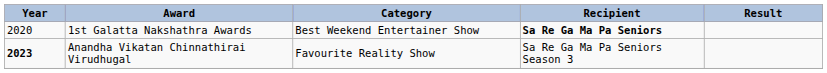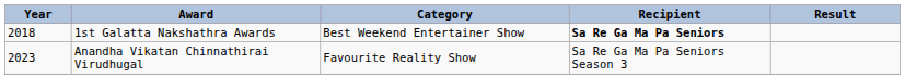 <table class="wikitable" width="80%">
 <tr bgcolor="blue">
 <th style="width:10pt; background:LightSteelBlue;">Year</th>
 <th style="width:100pt; background:LightSteelBlue;">Award</th>
 <th style="width:100pt; background:LightSteelBlue;">Category</th>
 <th style="width:80pt; background:LightSteelBlue;">Recipient</th>
 <th style="width:50pt; background:LightSteelBlue;">Result</th>
 </tr>
 <tr>
-<td>2020</td>
+<td>2018</td>
 <td>1st Galatta Nakshathra Awards</td>
 <td>Best Weekend Entertainer Show</td>
 <td><strong>Sa Re Ga Ma Pa Seniors</strong></td>
 <td></td>
 </tr>
 <tr>
-<td><strong>2023</strong></td>
+<td>2023</td>
 <td>Anandha Vikatan Chinnathirai Virudhugal</td>
 <td>Favourite Reality Show</td>
 <td>Sa Re Ga Ma Pa Seniors Season 3</td>
 <td></td>
 </tr>
 <tr>
 </tr>
 </table>
